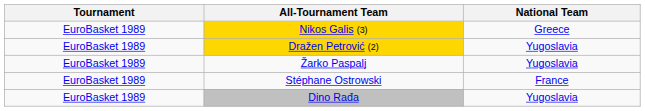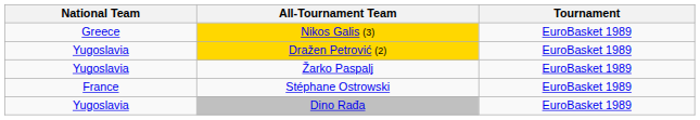 <table class="wikitable sortable" style="text-align:center; width: 60%">
 <tr>
+<th>National Team</th>
+<th>All-Tournament Team</th>
 <th>Tournament</th>
-<th>All-Tournament Team</th>
-<th>National Team</th>
 </tr>
 <tr>
+<td> <a href='#'>Greece</a></td>
+<td bgcolor="#FFD700"> <a href='#'>Nikos Galis</a> <small>(3)</small></td>
 <td><a href='#'>EuroBasket 1989</a></td>
-<td bgcolor="#FFD700"> <a href='#'>Nikos Galis</a> <small>(3)</small></td>
-<td> <a href='#'>Greece</a></td>
 </tr>
 <tr>
+<td> <a href='#'>Yugoslavia</a></td>
+<td bgcolor="#FFD700"> <a href='#'>Dražen Petrović</a> <small>(2)</small></td>
 <td><a href='#'>EuroBasket 1989</a></td>
-<td bgcolor="#FFD700"> <a href='#'>Dražen Petrović</a> <small>(2)</small></td>
-<td> <a href='#'>Yugoslavia</a></td>
 </tr>
 <tr>
+<td> <a href='#'>Yugoslavia</a></td>
+<td> <a href='#'>Žarko Paspalj</a></td>
 <td><a href='#'>EuroBasket 1989</a></td>
-<td> <a href='#'>Žarko Paspalj</a></td>
-<td> <a href='#'>Yugoslavia</a></td>
 </tr>
 <tr>
+<td> <a href='#'>France</a></td>
+<td> <a href='#'>Stéphane Ostrowski</a></td>
 <td><a href='#'>EuroBasket 1989</a></td>
-<td> <a href='#'>Stéphane Ostrowski</a></td>
-<td> <a href='#'>France</a></td>
 </tr>
 <tr>
+<td> <a href='#'>Yugoslavia</a></td>
+<td bgcolor="#C0C0C0"> <a href='#'>Dino Rađa</a></td>
 <td><a href='#'>EuroBasket 1989</a></td>
-<td bgcolor="#C0C0C0"> <a href='#'>Dino Rađa</a></td>
-<td> <a href='#'>Yugoslavia</a></td>
 </tr>
 </table>
